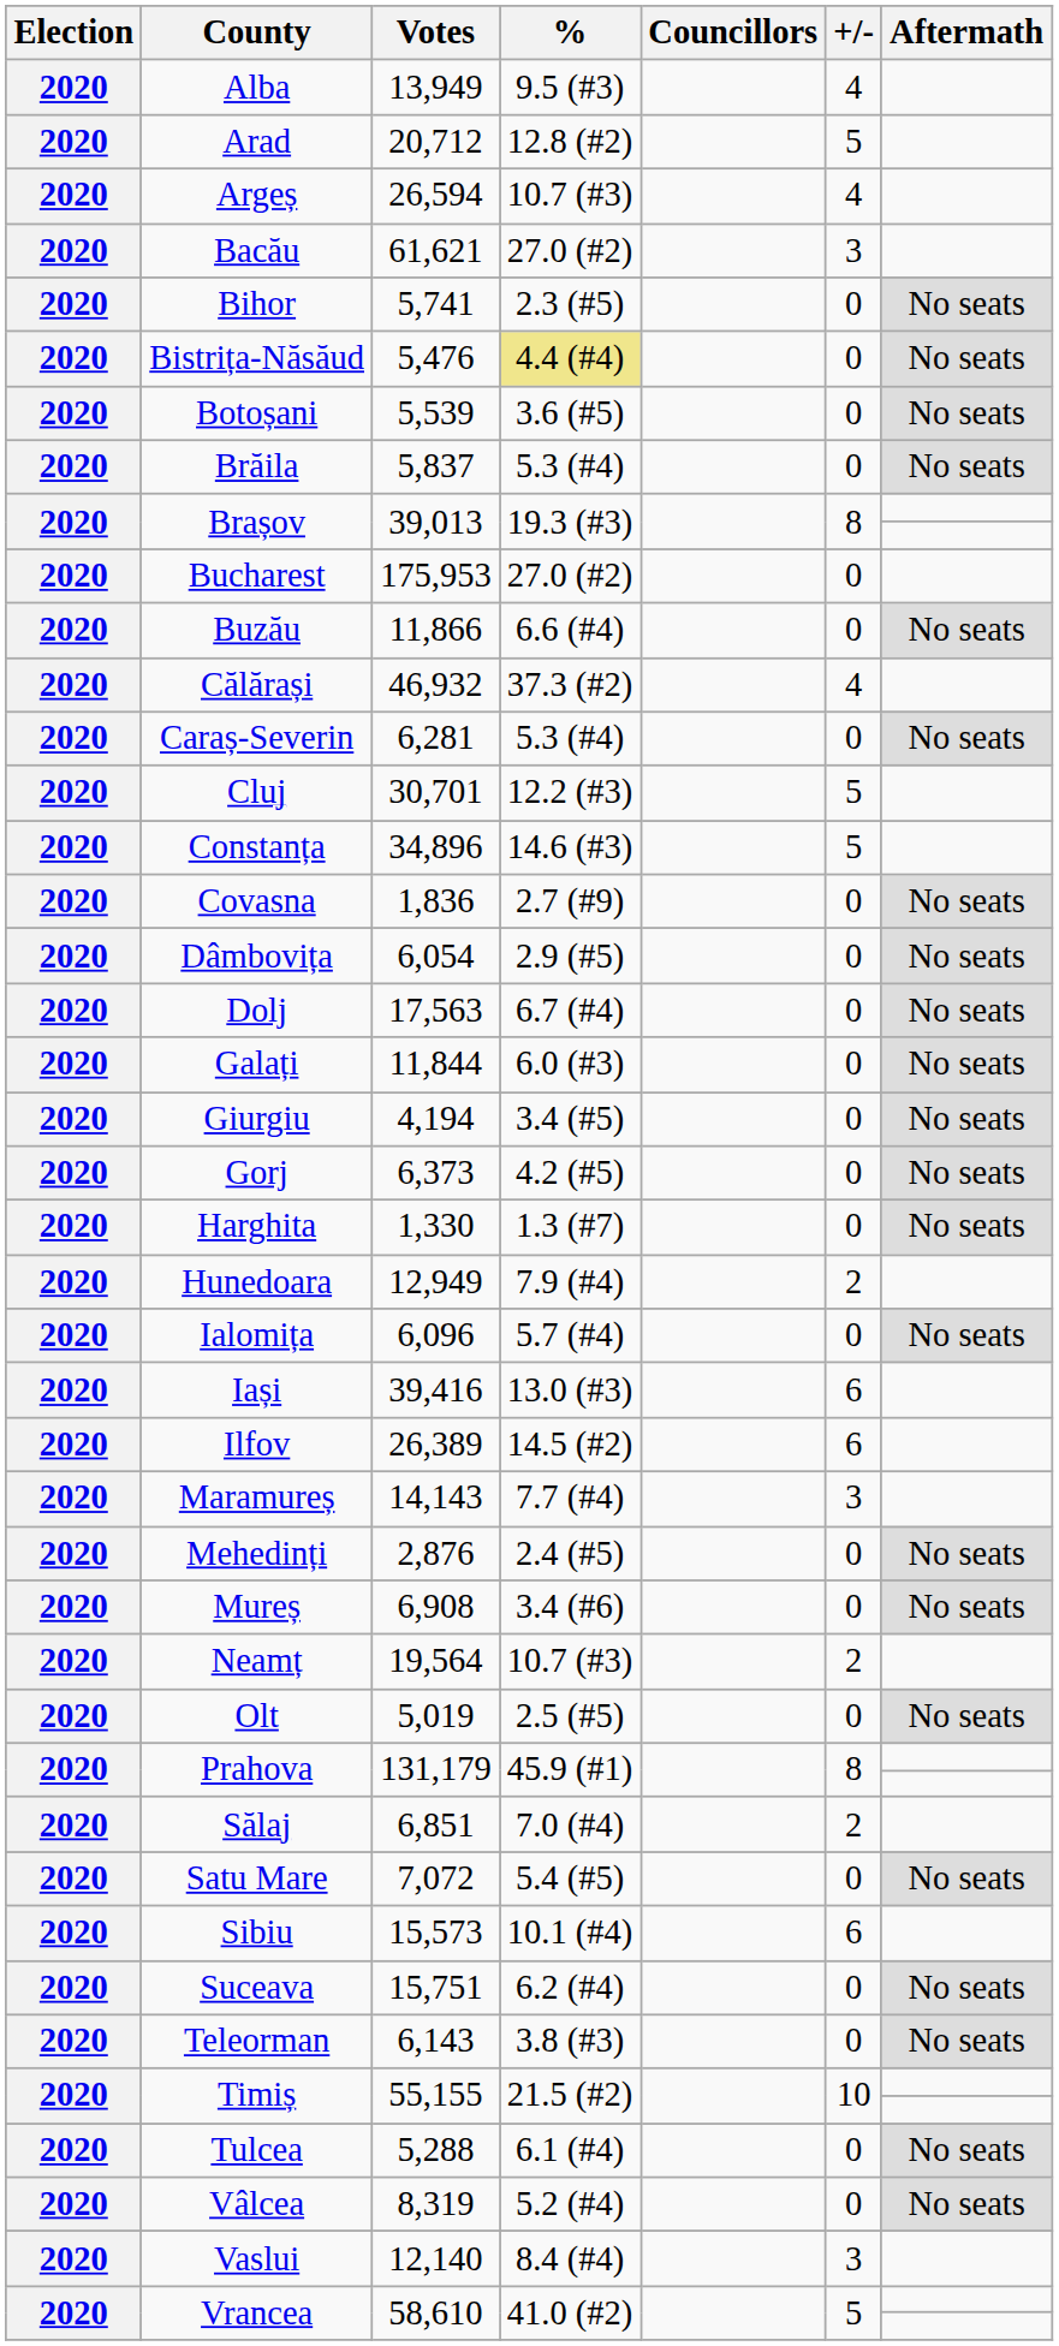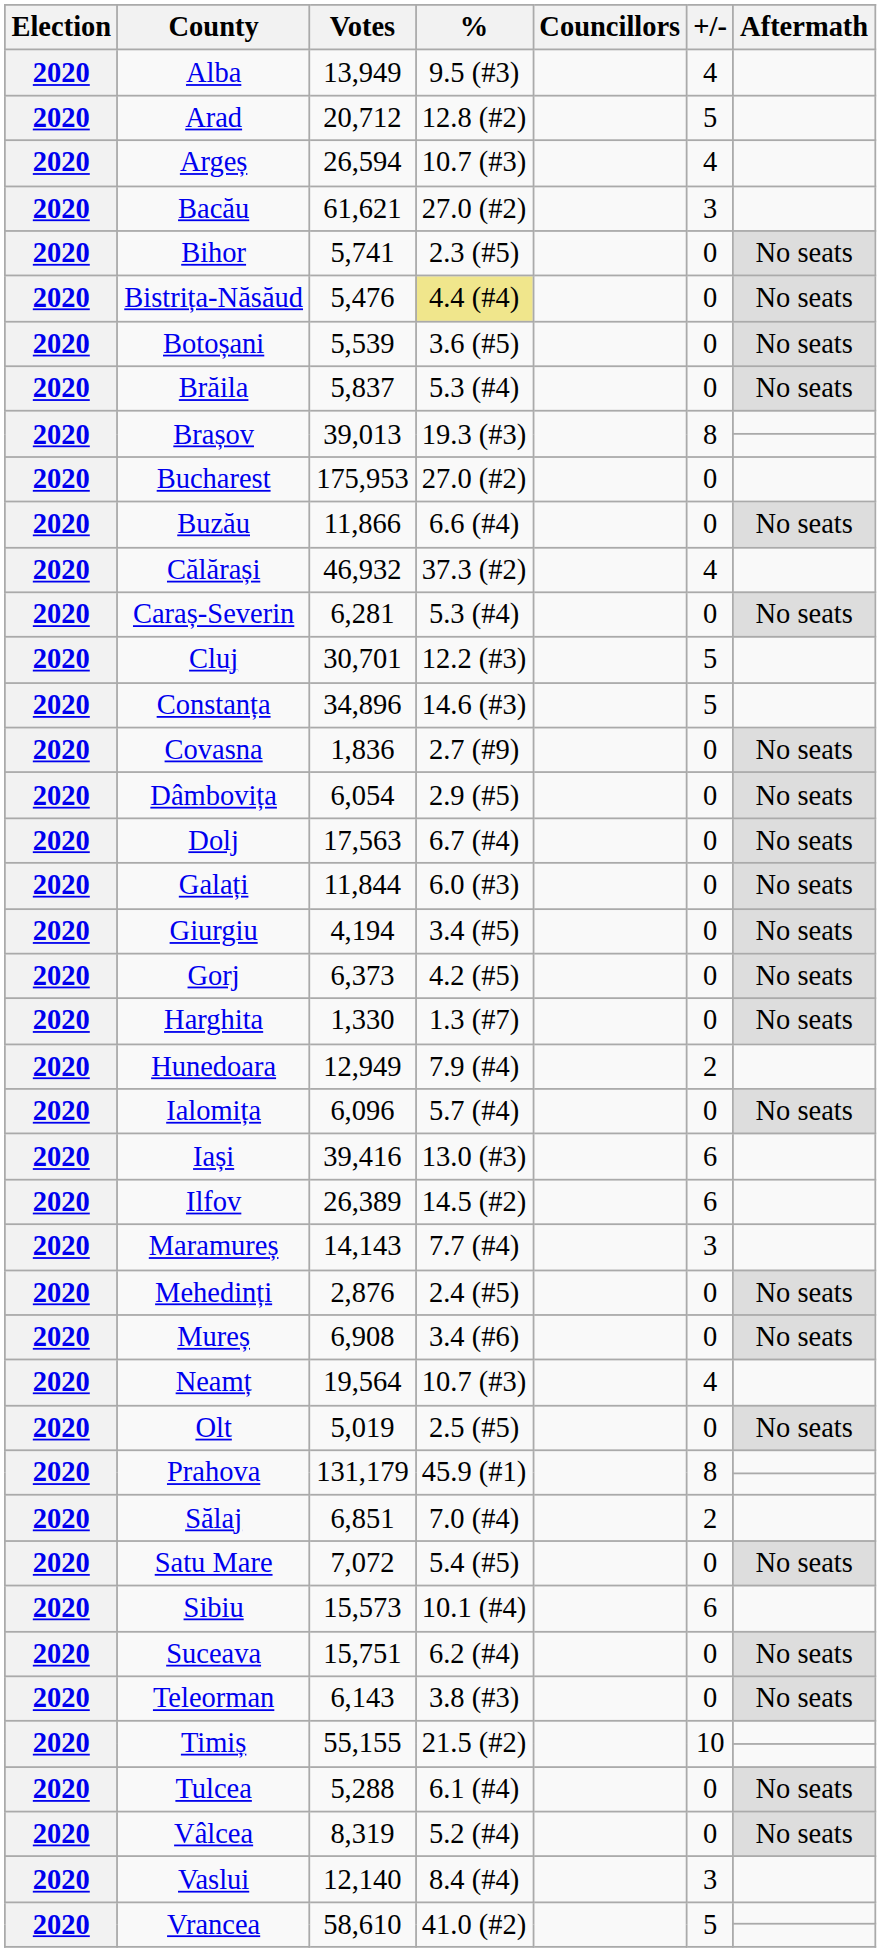 <table class="wikitable collapsible collapsed"  style="text-align:center;">
 <tr>
 <th>Election</th>
 <th>County</th>
 <th>Votes</th>
 <th>%</th>
 <th>Councillors</th>
 <th>+/-</th>
 <th>Aftermath</th>
 </tr>
 <tr>
 <th><a href='#'>2020</a></th>
 <td><a href='#'>Alba</a></td>
 <td>13,949</td>
 <td>9.5 (#3)</td>
 <td></td>
 <td> 4</td>
 <td></td>
 </tr>
 <tr>
 <th><a href='#'>2020</a></th>
 <td><a href='#'>Arad</a></td>
 <td>20,712</td>
 <td>12.8 (#2)</td>
 <td></td>
 <td> 5</td>
 <td></td>
 </tr>
 <tr>
 <th><a href='#'>2020</a></th>
 <td><a href='#'>Argeș</a></td>
 <td>26,594</td>
 <td>10.7 (#3)</td>
 <td></td>
 <td> 4</td>
 <td></td>
 </tr>
 <tr>
 <th><a href='#'>2020</a></th>
 <td><a href='#'>Bacău</a></td>
 <td>61,621</td>
 <td>27.0 (#2)</td>
 <td></td>
 <td> 3</td>
 <td></td>
 </tr>
 <tr>
 <th><a href='#'>2020</a></th>
 <td><a href='#'>Bihor</a></td>
 <td>5,741</td>
 <td>2.3 (#5)</td>
 <td></td>
 <td> 0</td>
 <td align=center style="background:#ddd;">No seats</td>
 </tr>
 <tr>
 <th><a href='#'>2020</a></th>
 <td><a href='#'>Bistrița-Năsăud</a></td>
 <td>5,476</td>
 <td style="background: khaki;">4.4 (#4)</td>
 <td></td>
 <td> 0</td>
 <td align=center style="background:#ddd;">No seats</td>
 </tr>
 <tr>
 <th><a href='#'>2020</a></th>
 <td><a href='#'>Botoșani</a></td>
 <td>5,539</td>
 <td>3.6 (#5)</td>
 <td></td>
 <td> 0</td>
 <td align=center style="background:#ddd;">No seats</td>
 </tr>
 <tr>
 <th><a href='#'>2020</a></th>
 <td><a href='#'>Brăila</a></td>
 <td>5,837</td>
 <td>5.3 (#4)</td>
 <td></td>
 <td> 0</td>
 <td align=center style="background:#ddd;">No seats</td>
 </tr>
 <tr>
 <th rowspan="2"><a href='#'>2020</a></th>
 <td rowspan="2"><a href='#'>Brașov</a></td>
 <td rowspan="2">39,013</td>
 <td rowspan="2">19.3 (#3)</td>
 <td rowspan="2"></td>
 <td rowspan="2"> 8</td>
 <td></td>
 </tr>
 <tr>
 <td></td>
 </tr>
 <tr>
 <th><a href='#'>2020</a></th>
 <td><a href='#'>Bucharest</a></td>
 <td>175,953</td>
 <td>27.0 (#2)</td>
 <td></td>
 <td> 0</td>
 <td></td>
 </tr>
 <tr>
 <th><a href='#'>2020</a></th>
 <td><a href='#'>Buzău</a></td>
 <td>11,866</td>
 <td>6.6 (#4)</td>
 <td></td>
 <td> 0</td>
 <td align=center style="background:#ddd;">No seats</td>
 </tr>
 <tr>
 <th><a href='#'>2020</a></th>
 <td><a href='#'>Călărași</a></td>
 <td>46,932</td>
 <td>37.3 (#2)</td>
 <td></td>
 <td> 4</td>
 <td></td>
 </tr>
 <tr>
 <th><a href='#'>2020</a></th>
 <td><a href='#'>Caraș-Severin</a></td>
 <td>6,281</td>
 <td>5.3 (#4)</td>
 <td></td>
 <td> 0</td>
 <td align=center style="background:#ddd;">No seats</td>
 </tr>
 <tr>
 <th><a href='#'>2020</a></th>
 <td><a href='#'>Cluj</a></td>
 <td>30,701</td>
 <td>12.2 (#3)</td>
 <td></td>
 <td> 5</td>
 <td></td>
 </tr>
 <tr>
 <th><a href='#'>2020</a></th>
 <td><a href='#'>Constanța</a></td>
 <td>34,896</td>
 <td>14.6 (#3)</td>
 <td></td>
 <td> 5</td>
 <td></td>
 </tr>
 <tr>
 <th><a href='#'>2020</a></th>
 <td><a href='#'>Covasna</a></td>
 <td>1,836</td>
 <td>2.7 (#9)</td>
 <td></td>
 <td> 0</td>
 <td align=center style="background:#ddd;">No seats</td>
 </tr>
 <tr>
 <th><a href='#'>2020</a></th>
 <td><a href='#'>Dâmbovița</a></td>
 <td>6,054</td>
 <td>2.9 (#5)</td>
 <td></td>
 <td> 0</td>
 <td align=center style="background:#ddd;">No seats</td>
 </tr>
 <tr>
 <th><a href='#'>2020</a></th>
 <td><a href='#'>Dolj</a></td>
 <td>17,563</td>
 <td>6.7 (#4)</td>
 <td></td>
 <td> 0</td>
 <td align=center style="background:#ddd;">No seats</td>
 </tr>
 <tr>
 <th><a href='#'>2020</a></th>
 <td><a href='#'>Galați</a></td>
 <td>11,844</td>
 <td>6.0 (#3)</td>
 <td></td>
 <td> 0</td>
 <td align=center style="background:#ddd;">No seats</td>
 </tr>
 <tr>
 <th><a href='#'>2020</a></th>
 <td><a href='#'>Giurgiu</a></td>
 <td>4,194</td>
 <td>3.4 (#5)</td>
 <td></td>
 <td> 0</td>
 <td align=center style="background:#ddd;">No seats</td>
 </tr>
 <tr>
 <th><a href='#'>2020</a></th>
 <td><a href='#'>Gorj</a></td>
 <td>6,373</td>
 <td>4.2 (#5)</td>
 <td></td>
 <td> 0</td>
 <td align=center style="background:#ddd;">No seats</td>
 </tr>
 <tr>
 <th><a href='#'>2020</a></th>
 <td><a href='#'>Harghita</a></td>
 <td>1,330</td>
 <td>1.3 (#7)</td>
 <td></td>
 <td> 0</td>
 <td align=center style="background:#ddd;">No seats</td>
 </tr>
 <tr>
 <th><a href='#'>2020</a></th>
 <td><a href='#'>Hunedoara</a></td>
 <td>12,949</td>
 <td>7.9 (#4)</td>
 <td></td>
 <td> 2</td>
 <td></td>
 </tr>
 <tr>
 <th><a href='#'>2020</a></th>
 <td><a href='#'>Ialomița</a></td>
 <td>6,096</td>
 <td>5.7 (#4)</td>
 <td></td>
 <td> 0</td>
 <td align=center style="background:#ddd;">No seats</td>
 </tr>
 <tr>
 <th><a href='#'>2020</a></th>
 <td><a href='#'>Iași</a></td>
 <td>39,416</td>
 <td>13.0 (#3)</td>
 <td></td>
 <td> 6</td>
 <td></td>
 </tr>
 <tr>
 <th><a href='#'>2020</a></th>
 <td><a href='#'>Ilfov</a></td>
 <td>26,389</td>
 <td>14.5 (#2)</td>
 <td></td>
 <td> 6</td>
 <td></td>
 </tr>
 <tr>
 <th><a href='#'>2020</a></th>
 <td><a href='#'>Maramureș</a></td>
 <td>14,143</td>
 <td>7.7 (#4)</td>
 <td></td>
 <td> 3</td>
 <td></td>
 </tr>
 <tr>
 <th><a href='#'>2020</a></th>
 <td><a href='#'>Mehedinți</a></td>
 <td>2,876</td>
 <td>2.4 (#5)</td>
 <td></td>
 <td> 0</td>
 <td align=center style="background:#ddd;">No seats</td>
 </tr>
 <tr>
 <th><a href='#'>2020</a></th>
 <td><a href='#'>Mureș</a></td>
 <td>6,908</td>
 <td>3.4 (#6)</td>
 <td></td>
 <td> 0</td>
 <td align=center style="background:#ddd;">No seats</td>
 </tr>
 <tr>
 <th><a href='#'>2020</a></th>
 <td><a href='#'>Neamț</a></td>
 <td>19,564</td>
 <td>10.7 (#3)</td>
 <td></td>
-<td> 2</td>
+<td> 4</td>
 <td></td>
 </tr>
 <tr>
 <th><a href='#'>2020</a></th>
 <td><a href='#'>Olt</a></td>
 <td>5,019</td>
 <td>2.5 (#5)</td>
 <td></td>
 <td> 0</td>
 <td align=center style="background:#ddd;">No seats</td>
 </tr>
 <tr>
 <th rowspan="2"><a href='#'>2020</a></th>
 <td rowspan="2"><a href='#'>Prahova</a></td>
 <td rowspan="2">131,179</td>
 <td rowspan="2">45.9 (#1)</td>
 <td rowspan="2"></td>
 <td rowspan="2">8</td>
 <td></td>
 </tr>
 <tr>
 <td></td>
 </tr>
 <tr>
 <th><a href='#'>2020</a></th>
 <td><a href='#'>Sălaj</a></td>
 <td>6,851</td>
 <td>7.0 (#4)</td>
 <td></td>
 <td> 2</td>
 <td></td>
 </tr>
 <tr>
 <th><a href='#'>2020</a></th>
 <td><a href='#'>Satu Mare</a></td>
 <td>7,072</td>
 <td>5.4 (#5)</td>
 <td></td>
 <td> 0</td>
 <td align=center style="background:#ddd;">No seats</td>
 </tr>
 <tr>
 <th><a href='#'>2020</a></th>
 <td><a href='#'>Sibiu</a></td>
 <td>15,573</td>
 <td>10.1 (#4)</td>
 <td></td>
 <td> 6</td>
 <td></td>
 </tr>
 <tr>
 <th><a href='#'>2020</a></th>
 <td><a href='#'>Suceava</a></td>
 <td>15,751</td>
 <td>6.2 (#4)</td>
 <td></td>
 <td> 0</td>
 <td align=center style="background:#ddd;">No seats</td>
 </tr>
 <tr>
 <th><a href='#'>2020</a></th>
 <td><a href='#'>Teleorman</a></td>
 <td>6,143</td>
 <td>3.8 (#3)</td>
 <td></td>
 <td> 0</td>
 <td align=center style="background:#ddd;">No seats</td>
 </tr>
 <tr>
 <th rowspan="2"><a href='#'>2020</a></th>
 <td rowspan="2"><a href='#'>Timiș</a></td>
 <td rowspan="2">55,155</td>
 <td rowspan="2">21.5 (#2)</td>
 <td rowspan="2"></td>
 <td rowspan="2"> 10</td>
 <td></td>
 </tr>
 <tr>
 <td></td>
 </tr>
 <tr>
 <th><a href='#'>2020</a></th>
 <td><a href='#'>Tulcea</a></td>
 <td>5,288</td>
 <td>6.1 (#4)</td>
 <td></td>
 <td> 0</td>
 <td align=center style="background:#ddd;">No seats</td>
 </tr>
 <tr>
 <th><a href='#'>2020</a></th>
 <td><a href='#'>Vâlcea</a></td>
 <td>8,319</td>
 <td>5.2 (#4)</td>
 <td></td>
 <td> 0</td>
 <td align=center style="background:#ddd;">No seats</td>
 </tr>
 <tr>
 <th><a href='#'>2020</a></th>
 <td><a href='#'>Vaslui</a></td>
 <td>12,140</td>
 <td>8.4 (#4)</td>
 <td></td>
 <td> 3</td>
 <td></td>
 </tr>
 <tr>
 <th rowspan="2"><a href='#'>2020</a></th>
 <td rowspan="2"><a href='#'>Vrancea</a></td>
 <td rowspan="2">58,610</td>
 <td rowspan="2">41.0 (#2)</td>
 <td rowspan="2"></td>
 <td rowspan="2">5</td>
 <td></td>
 </tr>
 <tr>
 <td></td>
 </tr>
 </table>
